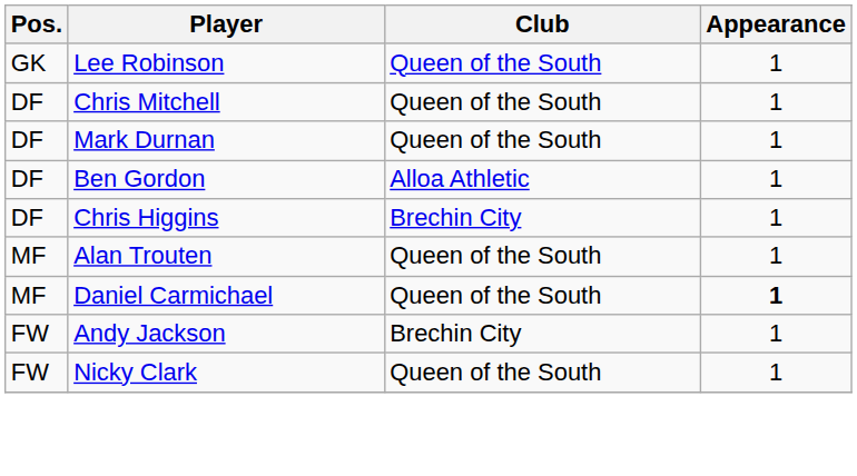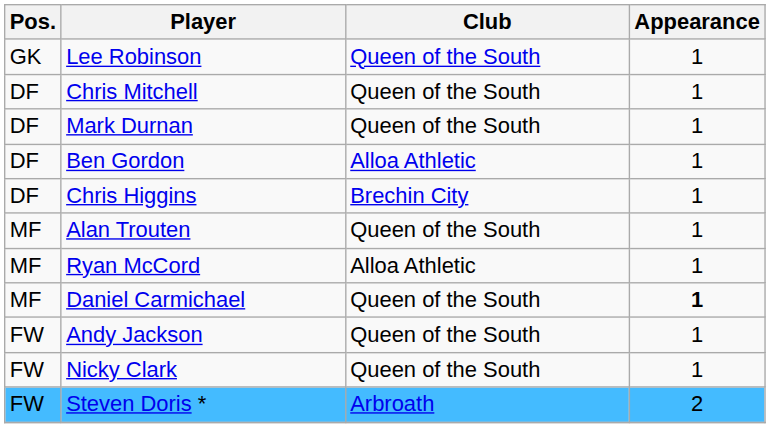 <table class="wikitable">
 <tr>
 <th>Pos.</th>
 <th>Player</th>
 <th>Club</th>
 <th>Appearance</th>
 </tr>
 <tr>
 <td>GK</td>
 <td style="width:200px;"><a href='#'>Lee Robinson</a></td>
 <td style="width:200px;"><a href='#'>Queen of the South</a></td>
 <td align="center">1</td>
 </tr>
 <tr>
 <td>DF</td>
 <td><a href='#'>Chris Mitchell</a></td>
 <td>Queen of the South</td>
 <td align="center">1</td>
 </tr>
 <tr>
 <td>DF</td>
 <td><a href='#'>Mark Durnan</a></td>
 <td>Queen of the South</td>
 <td align="center">1</td>
 </tr>
 <tr>
 <td>DF</td>
 <td><a href='#'>Ben Gordon</a></td>
 <td><a href='#'>Alloa Athletic</a></td>
 <td align="center">1</td>
 </tr>
 <tr>
 <td>DF</td>
 <td><a href='#'>Chris Higgins</a></td>
 <td><a href='#'>Brechin City</a></td>
 <td align="center">1</td>
 </tr>
 <tr>
 <td>MF</td>
 <td><a href='#'>Alan Trouten</a></td>
 <td>Queen of the South</td>
 <td align="center">1</td>
 </tr>
 <tr>
 <td>MF</td>
+<td><a href='#'>Ryan McCord</a></td>
+<td>Alloa Athletic</td>
+<td align="center">1</td>
+</tr>
+<tr>
+<td>MF</td>
 <td><a href='#'>Daniel Carmichael</a></td>
 <td>Queen of the South</td>
 <td align="center"><strong>1</strong></td>
 </tr>
 <tr>
 <td>FW</td>
 <td><a href='#'>Andy Jackson</a></td>
-<td>Brechin City</td>
+<td>Queen of the South</td>
 <td align="center">1</td>
 </tr>
 <tr>
 <td>FW</td>
 <td><a href='#'>Nicky Clark</a></td>
 <td>Queen of the South</td>
 <td align="center">1</td>
 </tr>
+<tr style="background:#44bbff;">
+<td>FW</td>
+<td><a href='#'>Steven Doris</a> *</td>
+<td><a href='#'>Arbroath</a></td>
+<td align="center">2</td>
+</tr>
 <tr>
 </tr>
 </table>
